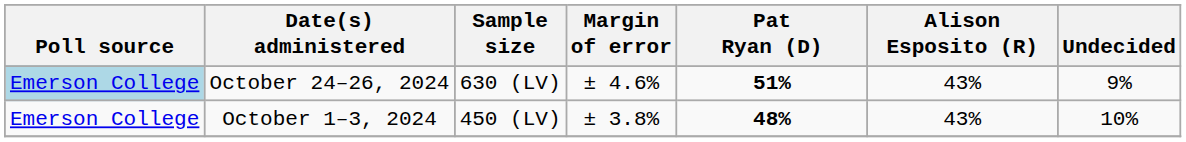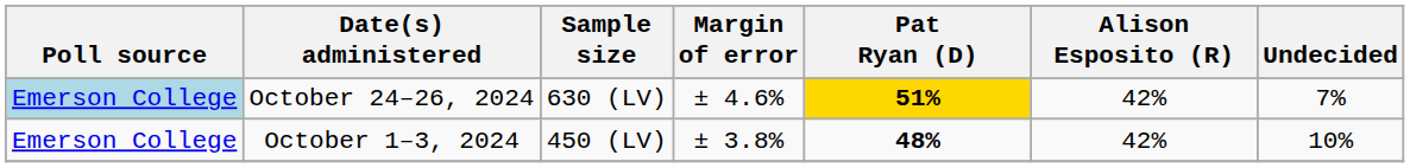 <table class="wikitable" style="font-size:90%;text-align:center;">
 <tr valign=bottom>
 <th>Poll source</th>
 <th>Date(s)<br>administered</th>
 <th>Sample<br>size</th>
 <th>Margin<br>of error</th>
 <th style="width:100px;">Pat<br>Ryan (D)</th>
 <th style="width:100px;">Alison<br>Esposito (R)</th>
 <th>Undecided</th>
 </tr>
 <tr>
 <td style="background: lightblue; text-align:left;"><a href='#'>Emerson College</a></td>
 <td>October 24–26, 2024</td>
 <td>630 (LV)</td>
 <td>± 4.6%</td>
-<td><strong>51%</strong></td>
-<td>43%</td>
-<td>9%</td>
+<td style="background: gold;"><strong>51%</strong></td>
+<td>42%</td>
+<td>7%</td>
 </tr>
 <tr>
 <td style="text-align:left;"><a href='#'>Emerson College</a></td>
 <td>October 1–3, 2024</td>
 <td>450 (LV)</td>
 <td>± 3.8%</td>
 <td><strong>48%</strong></td>
-<td>43%</td>
+<td>42%</td>
 <td>10%</td>
 </tr>
 <tr>
 </tr>
 </table>
